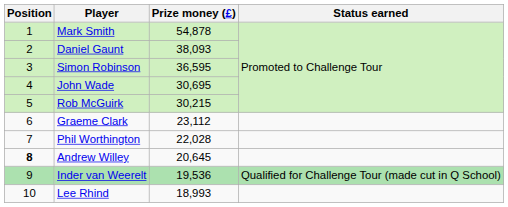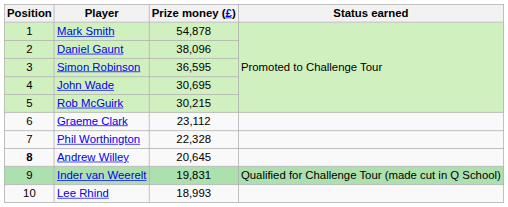 <table class=wikitable>
 <tr>
 <th>Position</th>
 <th>Player</th>
 <th>Prize money (<a href='#'>£</a>)</th>
 <th>Status earned</th>
 </tr>
 <tr style="background:#D0F0C0;">
 <td align=center>1</td>
 <td> <a href='#'>Mark Smith</a></td>
 <td align=center>54,878</td>
 <td rowspan=5>Promoted to Challenge Tour</td>
 </tr>
 <tr style="background:#D0F0C0;">
 <td align=center>2</td>
 <td> <a href='#'>Daniel Gaunt</a></td>
-<td align=center>38,093</td>
+<td align=center>38,096</td>
 </tr>
 <tr style="background:#D0F0C0;">
 <td align=center>3</td>
 <td> <a href='#'>Simon Robinson</a></td>
 <td align=center>36,595</td>
 </tr>
 <tr style="background:#D0F0C0;">
 <td align=center>4</td>
 <td> <a href='#'>John Wade</a></td>
 <td align=center>30,695</td>
 </tr>
 <tr style="background:#D0F0C0;">
 <td align=center>5</td>
 <td> <a href='#'>Rob McGuirk</a></td>
 <td align=center>30,215</td>
 </tr>
 <tr>
 <td align=center>6</td>
 <td> <a href='#'>Graeme Clark</a></td>
 <td align=center>23,112</td>
 <td></td>
 </tr>
 <tr>
 <td align=center>7</td>
 <td> <a href='#'>Phil Worthington</a></td>
-<td align=center>22,028</td>
+<td align=center>22,328</td>
 <td></td>
 </tr>
 <tr>
 <td align=center><strong>8</strong></td>
 <td> <a href='#'>Andrew Willey</a></td>
 <td align=center>20,645</td>
 <td></td>
 </tr>
 <tr style="background:#ACE1AF;">
 <td align=center>9</td>
 <td> <a href='#'>Inder van Weerelt</a></td>
-<td align=center>19,536</td>
+<td align=center>19,831</td>
 <td>Qualified for Challenge Tour (made cut in Q School)</td>
 </tr>
 <tr>
 <td align=center>10</td>
 <td> <a href='#'>Lee Rhind</a></td>
 <td align=center>18,993</td>
 <td></td>
 </tr>
 </table>
